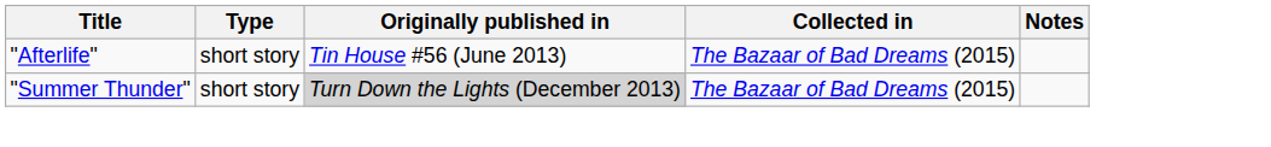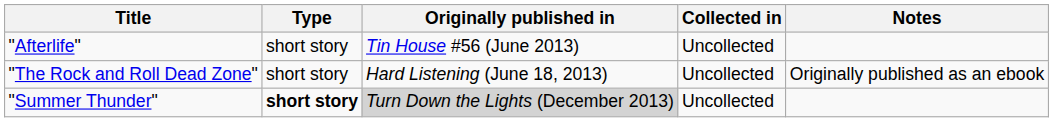 <table class="wikitable">
 <tr>
 <th>Title</th>
 <th>Type</th>
 <th>Originally published in</th>
 <th>Collected in</th>
 <th>Notes</th>
 </tr>
 <tr>
 <td>"<a href='#'>Afterlife</a>"</td>
 <td>short story</td>
 <td><em><a href='#'>Tin House</a></em> #56 (June 2013)</td>
-<td><em><a href='#'>The Bazaar of Bad Dreams</a></em> (2015)</td>
+<td>Uncollected</td>
 <td></td>
 </tr>
 <tr>
+<td>"<a href='#'>The Rock and Roll Dead Zone</a>"</td>
+<td>short story</td>
+<td><em>Hard Listening</em> (June 18, 2013)</td>
+<td>Uncollected</td>
+<td>Originally published as an ebook</td>
+</tr>
+<tr>
 <td>"<a href='#'>Summer Thunder</a>"</td>
-<td>short story</td>
+<td><strong>short story</strong></td>
 <td style="background: lightgrey;"><em>Turn Down the Lights</em> (December 2013)</td>
-<td><em><a href='#'>The Bazaar of Bad Dreams</a></em> (2015)</td>
+<td>Uncollected</td>
 <td></td>
 </tr>
 </table>
